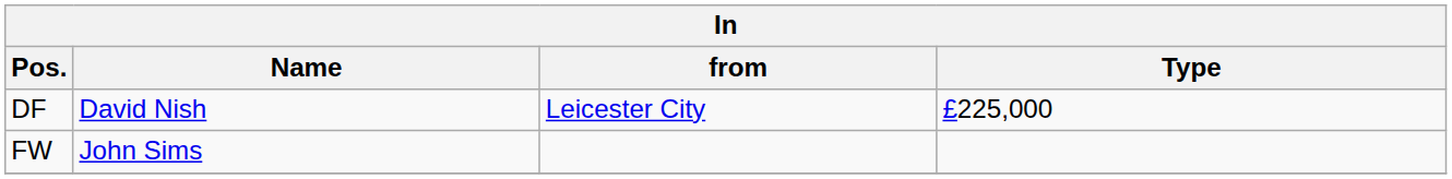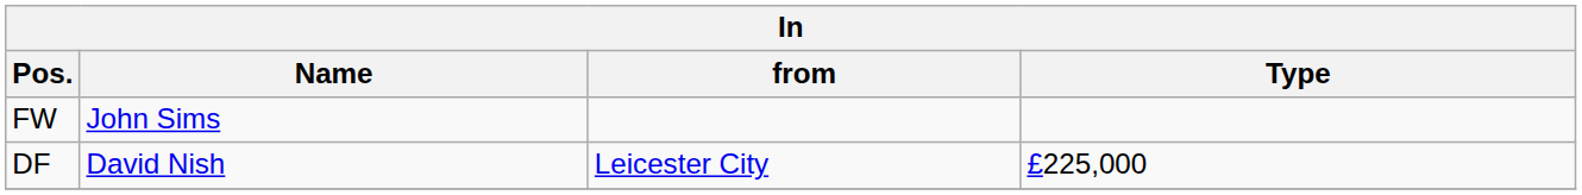 <table class="wikitable" style="font-size:100%;width:99%;">
 <tr>
 <th colspan="4">In</th>
 </tr>
 <tr>
 <th width=3%>Pos.</th>
 <th width=33%>Name</th>
 <th width=28%>from</th>
 <th width=36%>Type</th>
 </tr>
 <tr>
+<td>FW</td>
+<td><a href='#'>John Sims</a></td>
+<td></td>
+<td></td>
+</tr>
+<tr>
 <td>DF</td>
 <td><a href='#'>David Nish</a></td>
 <td><a href='#'>Leicester City</a></td>
 <td><a href='#'>£</a>225,000</td>
 </tr>
 <tr>
-<td>FW</td>
-<td><a href='#'>John Sims</a></td>
-<td></td>
-<td></td>
-</tr>
-<tr>
 </tr>
 </table>
